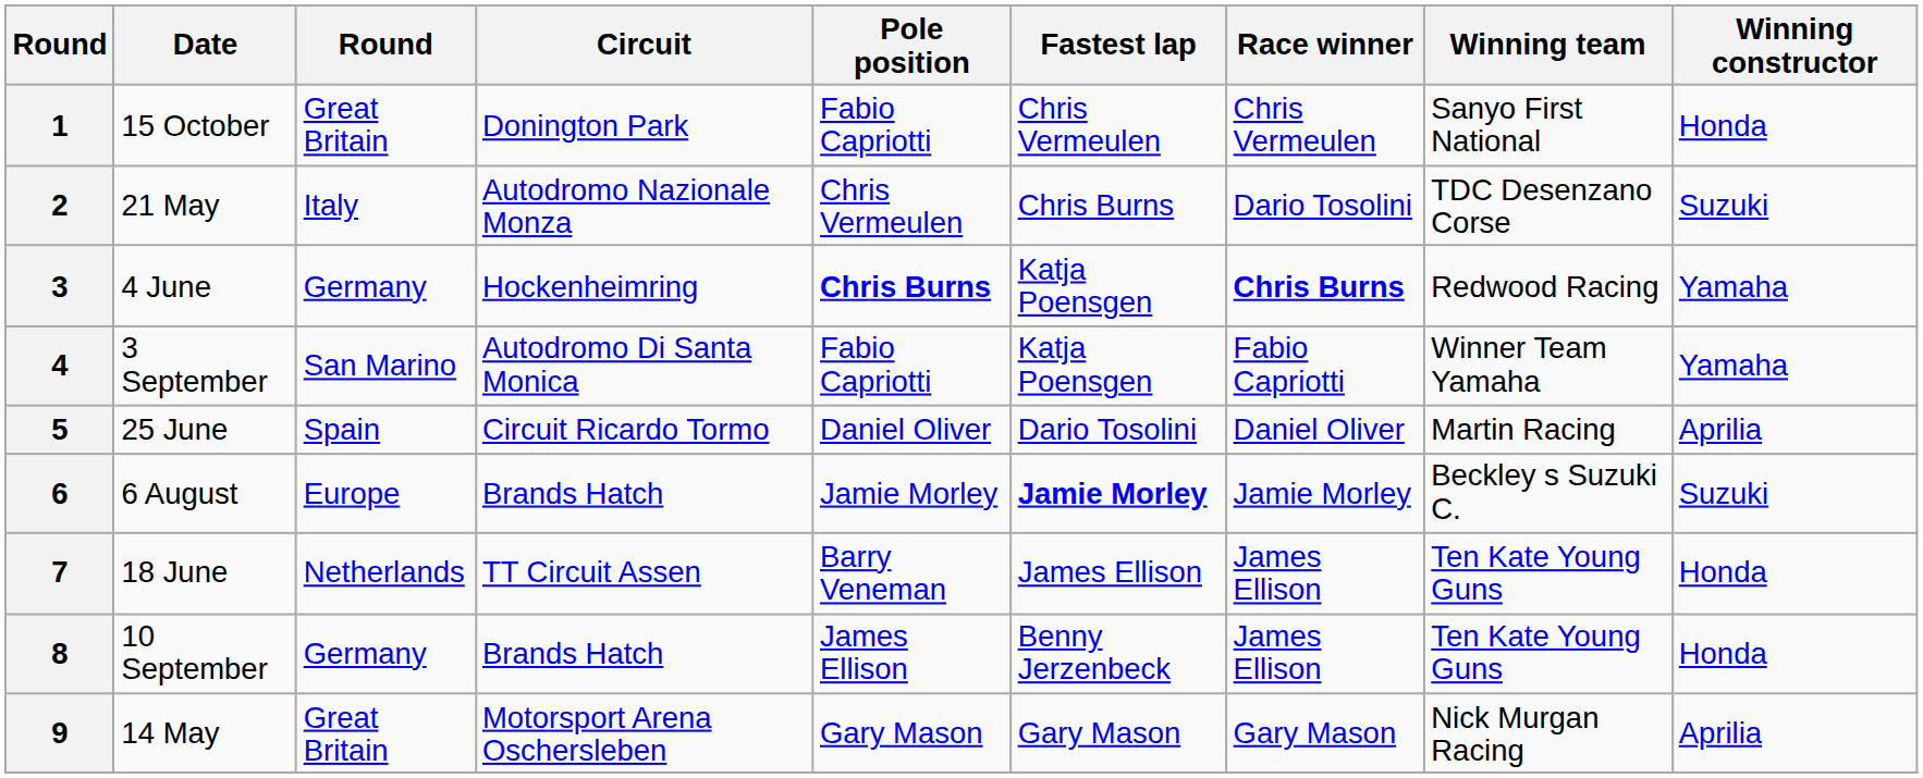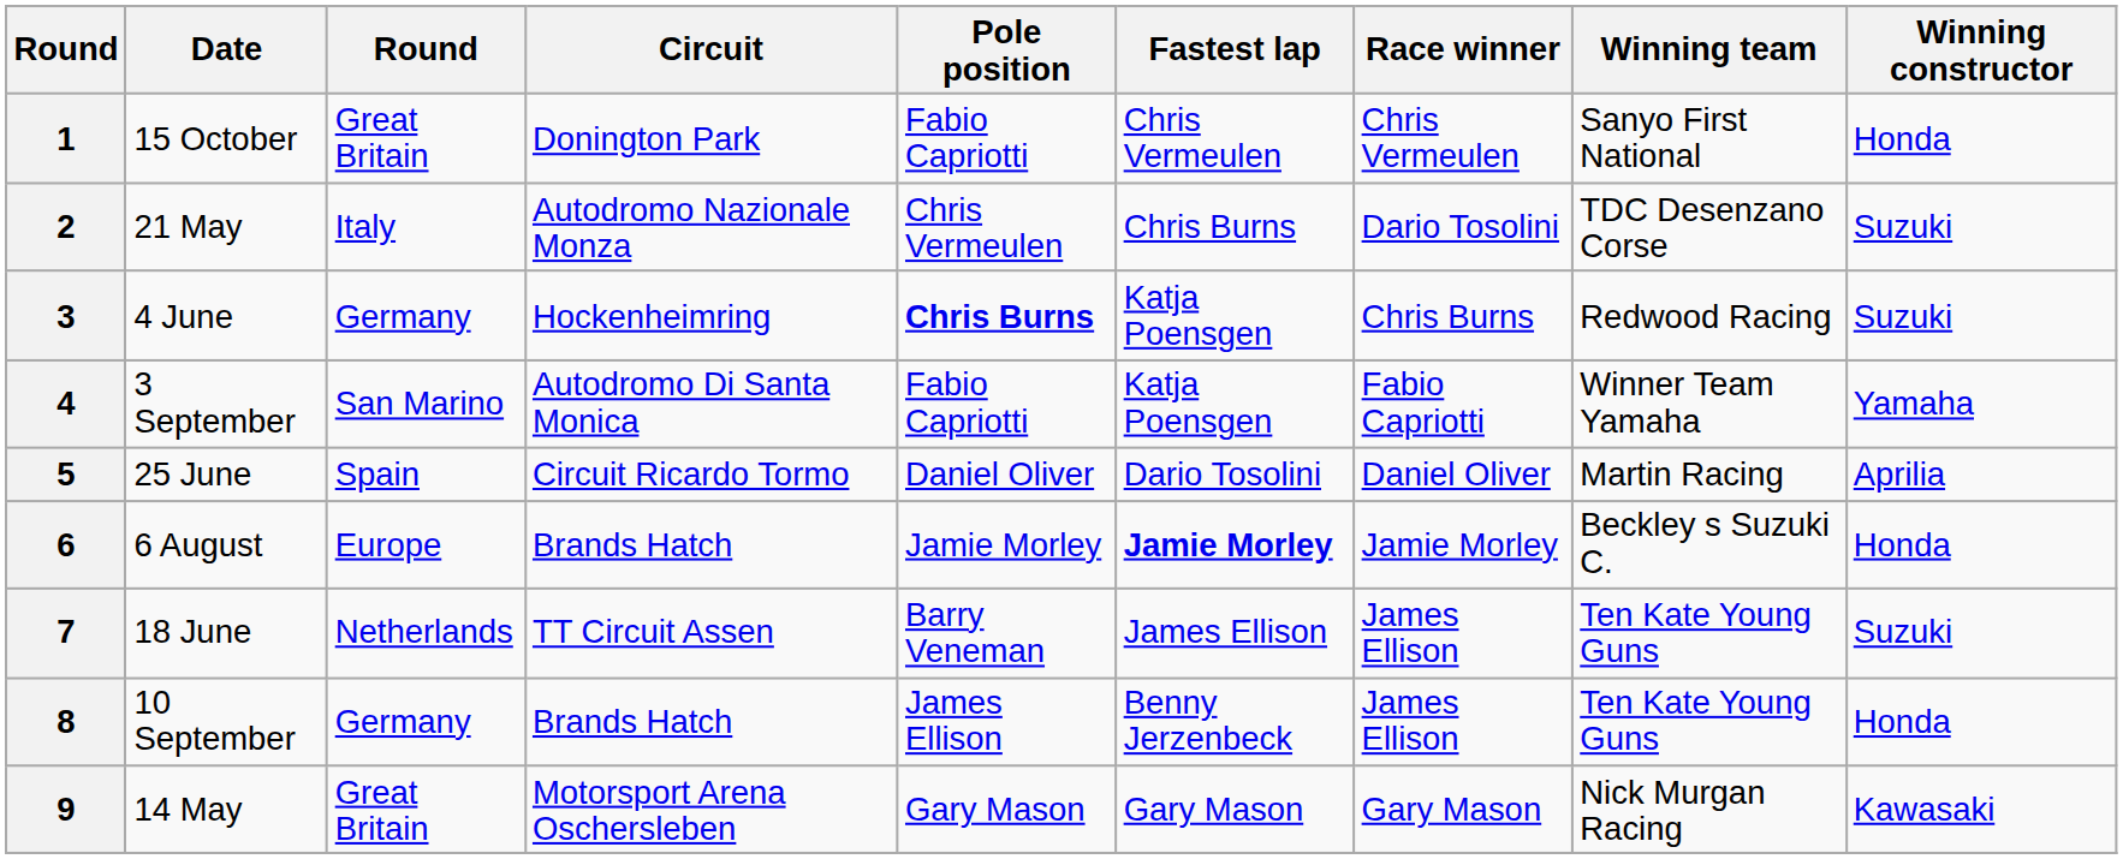 <table class="wikitable" style="font-size: 85%; text-align: left">
 <tr>
 <th>Round</th>
 <th>Date</th>
 <th>Round</th>
 <th>Circuit</th>
 <th>Pole position</th>
 <th>Fastest lap</th>
 <th>Race winner</th>
 <th>Winning team</th>
 <th>Winning constructor</th>
 </tr>
 <tr>
 <th>1</th>
 <td>15 October</td>
 <td> <a href='#'>Great Britain</a></td>
 <td><a href='#'>Donington Park</a></td>
 <td> <a href='#'>Fabio Capriotti</a></td>
 <td> <a href='#'>Chris Vermeulen</a></td>
 <td> <a href='#'>Chris Vermeulen</a></td>
 <td>Sanyo First National</td>
 <td><a href='#'>Honda</a></td>
 </tr>
 <tr>
 <th>2</th>
 <td>21 May</td>
 <td> <a href='#'>Italy</a></td>
 <td><a href='#'>Autodromo Nazionale Monza</a></td>
 <td> <a href='#'>Chris Vermeulen</a></td>
 <td> <a href='#'>Chris Burns</a></td>
 <td> <a href='#'>Dario Tosolini</a></td>
 <td>TDC Desenzano Corse</td>
 <td><a href='#'>Suzuki</a></td>
 </tr>
 <tr>
 <th>3</th>
 <td>4 June</td>
 <td> <a href='#'>Germany</a></td>
 <td><a href='#'>Hockenheimring</a></td>
 <td><strong> <a href='#'>Chris Burns</a></strong></td>
 <td> <a href='#'>Katja Poensgen</a></td>
-<td><strong> <a href='#'>Chris Burns</a></strong></td>
+<td> <a href='#'>Chris Burns</a></td>
 <td>Redwood Racing</td>
-<td><a href='#'>Yamaha</a></td>
+<td><a href='#'>Suzuki</a></td>
 </tr>
 <tr>
 <th>4</th>
 <td>3 September</td>
 <td> <a href='#'>San Marino</a></td>
 <td><a href='#'>Autodromo Di Santa Monica</a></td>
 <td> <a href='#'>Fabio Capriotti</a></td>
 <td> <a href='#'>Katja Poensgen</a></td>
 <td> <a href='#'>Fabio Capriotti</a></td>
 <td>Winner Team Yamaha</td>
 <td><a href='#'>Yamaha</a></td>
 </tr>
 <tr>
 <th>5</th>
 <td>25 June</td>
 <td> <a href='#'>Spain</a></td>
 <td><a href='#'>Circuit Ricardo Tormo</a></td>
 <td> <a href='#'>Daniel Oliver</a></td>
 <td> <a href='#'>Dario Tosolini</a></td>
 <td> <a href='#'>Daniel Oliver</a></td>
 <td>Martin Racing</td>
 <td><a href='#'>Aprilia</a></td>
 </tr>
 <tr>
 <th>6</th>
 <td>6 August</td>
 <td> <a href='#'>Europe</a></td>
 <td><a href='#'>Brands Hatch</a></td>
 <td> <a href='#'>Jamie Morley</a></td>
 <td><strong> <a href='#'>Jamie Morley</a></strong></td>
 <td> <a href='#'>Jamie Morley</a></td>
 <td>Beckley s Suzuki C.</td>
-<td><a href='#'>Suzuki</a></td>
+<td><a href='#'>Honda</a></td>
 </tr>
 <tr>
 <th>7</th>
 <td>18 June</td>
 <td> <a href='#'>Netherlands</a></td>
 <td><a href='#'>TT Circuit Assen</a></td>
 <td> <a href='#'>Barry Veneman</a></td>
 <td> <a href='#'>James Ellison</a></td>
 <td> <a href='#'>James Ellison</a></td>
 <td><a href='#'>Ten Kate Young Guns</a></td>
-<td><a href='#'>Honda</a></td>
+<td><a href='#'>Suzuki</a></td>
 </tr>
 <tr>
 <th>8</th>
 <td>10 September</td>
 <td> <a href='#'>Germany</a></td>
 <td><a href='#'>Brands Hatch</a></td>
 <td> <a href='#'>James Ellison</a></td>
 <td> <a href='#'>Benny Jerzenbeck</a></td>
 <td> <a href='#'>James Ellison</a></td>
 <td><a href='#'>Ten Kate Young Guns</a></td>
 <td><a href='#'>Honda</a></td>
 </tr>
 <tr>
 <th>9</th>
 <td>14 May</td>
 <td> <a href='#'>Great Britain</a></td>
 <td><a href='#'>Motorsport Arena Oschersleben</a></td>
 <td> <a href='#'>Gary Mason</a></td>
 <td> <a href='#'>Gary Mason</a></td>
 <td> <a href='#'>Gary Mason</a></td>
 <td>Nick Murgan Racing</td>
-<td><a href='#'>Aprilia</a></td>
+<td><a href='#'>Kawasaki</a></td>
 </tr>
 <tr>
 </tr>
 </table>
